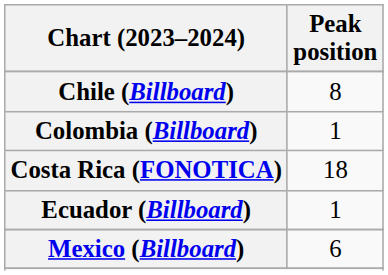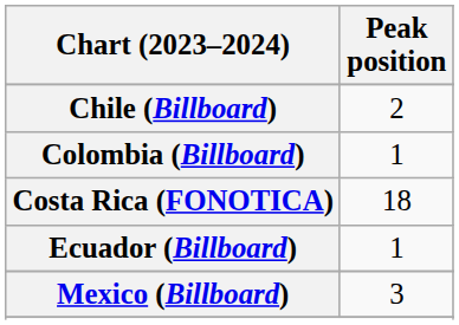 <table class="wikitable sortable plainrowheaders" style="text-align:center">
 <tr>
 <th scope="col">Chart (2023–2024)</th>
 <th scope="col">Peak<br>position</th>
 </tr>
 <tr>
 </tr>
 <tr>
 <th scope="row">Chile (<a href='#'><em>Billboard</em></a>)</th>
-<td>8</td>
+<td>2</td>
 </tr>
 <tr>
 <th scope="row">Colombia (<a href='#'><em>Billboard</em></a>)</th>
 <td>1</td>
 </tr>
 <tr>
 <th scope="row">Costa Rica (<a href='#'>FONOTICA</a>)</th>
 <td>18</td>
 </tr>
 <tr>
 <th scope="row">Ecuador (<a href='#'><em>Billboard</em></a>)</th>
 <td>1</td>
 </tr>
 <tr>
 </tr>
 <tr>
 <th scope="row"><a href='#'>Mexico</a> (<a href='#'><em>Billboard</em></a>)</th>
-<td>6</td>
+<td>3</td>
 </tr>
 <tr>
 </tr>
 <tr>
 </tr>
 <tr>
 </tr>
 <tr>
 </tr>
 <tr>
 </tr>
 <tr>
 </tr>
 </table>
